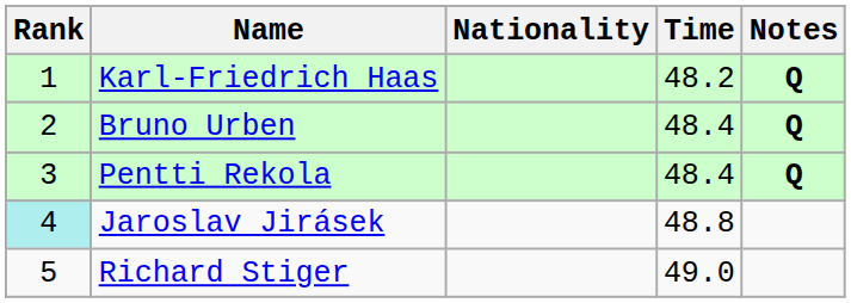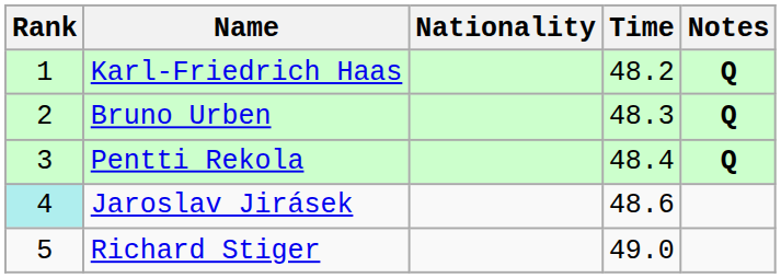 <table class="wikitable sortable" style="text-align:center">
 <tr>
 <th>Rank</th>
 <th>Name</th>
 <th>Nationality</th>
 <th>Time</th>
 <th>Notes</th>
 </tr>
 <tr bgcolor=ccffcc>
 <td>1</td>
 <td align=left><a href='#'>Karl-Friedrich Haas</a></td>
 <td align=left></td>
 <td>48.2</td>
 <td><strong>Q</strong></td>
 </tr>
 <tr bgcolor=ccffcc>
 <td>2</td>
 <td align=left><a href='#'>Bruno Urben</a></td>
 <td align=left></td>
-<td>48.4</td>
+<td>48.3</td>
 <td><strong>Q</strong></td>
 </tr>
 <tr bgcolor=ccffcc>
 <td>3</td>
 <td align=left><a href='#'>Pentti Rekola</a></td>
 <td align=left></td>
 <td>48.4</td>
 <td><strong>Q</strong></td>
 </tr>
 <tr>
 <td style="background: paleturquoise;">4</td>
 <td align=left><a href='#'>Jaroslav Jirásek</a></td>
 <td align=left></td>
-<td>48.8</td>
+<td>48.6</td>
 <td></td>
 </tr>
 <tr>
 <td>5</td>
 <td align=left><a href='#'>Richard Stiger</a></td>
 <td align=left></td>
 <td>49.0</td>
 <td></td>
 </tr>
 </table>
